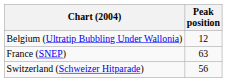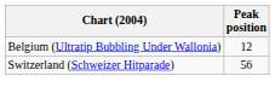 <table class="wikitable sortable">
 <tr>
 <th>Chart (2004)</th>
 <th>Peak<br>position</th>
 </tr>
 <tr>
 <td>Belgium (<a href='#'>Ultratip Bubbling Under Wallonia</a>)</td>
 <td style="text-align:center;">12</td>
 </tr>
 <tr>
-<td>France (<a href='#'>SNEP</a>)</td>
-<td style="text-align:center;">63</td>
-</tr>
-<tr>
 <td>Switzerland (<a href='#'>Schweizer Hitparade</a>)</td>
 <td style="text-align:center;">56</td>
 </tr>
 </table>
